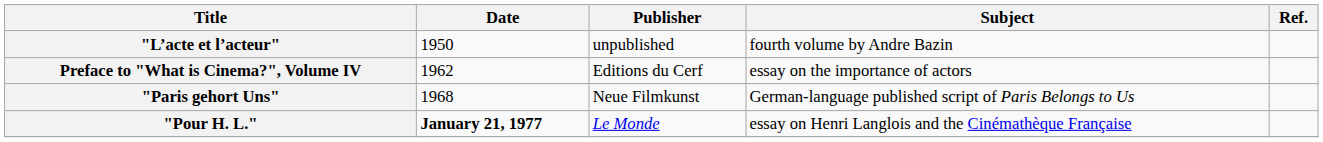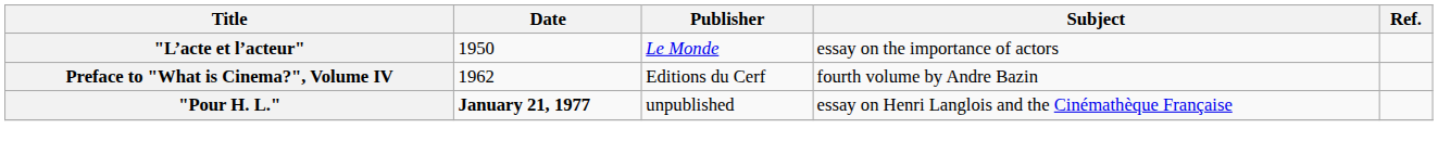 <table class="wikitable plainrowheaders sortable" style="width:100%;">
 <tr>
 <th scope="col">Title</th>
 <th scope="col">Date</th>
 <th scope="col">Publisher</th>
 <th scope="col">Subject</th>
 <th scope="col" class="unsortable">Ref.</th>
 </tr>
 <tr>
 <th scope="row">"L’acte et l’acteur"</th>
 <td>1950</td>
-<td>unpublished</td>
-<td>fourth volume by Andre Bazin</td>
+<td><em><a href='#'>Le Monde</a></em></td>
+<td>essay on the importance of actors</td>
 <td></td>
 </tr>
 <tr>
 <th scope="row">Preface to "What is Cinema?", Volume IV</th>
 <td>1962</td>
 <td>Editions du Cerf</td>
-<td>essay on the importance of actors</td>
-<td></td>
-</tr>
-<tr>
-<th scope="row">"Paris gehort Uns"</th>
-<td>1968</td>
-<td>Neue Filmkunst</td>
-<td>German-language published script of <em>Paris Belongs to Us</em></td>
+<td>fourth volume by Andre Bazin</td>
 <td></td>
 </tr>
 <tr>
 <th scope="row">"Pour H. L."</th>
 <td><strong>January 21, 1977</strong></td>
-<td><em><a href='#'>Le Monde</a></em></td>
+<td>unpublished</td>
 <td>essay on Henri Langlois and the <a href='#'>Cinémathèque Française</a></td>
 <td></td>
 </tr>
 <tr>
 </tr>
 </table>
